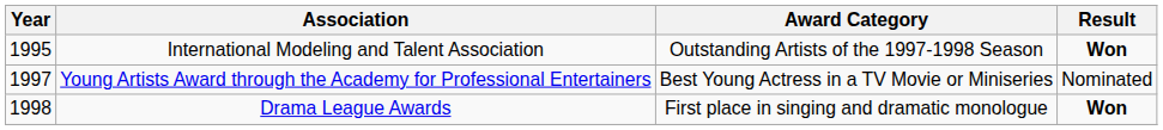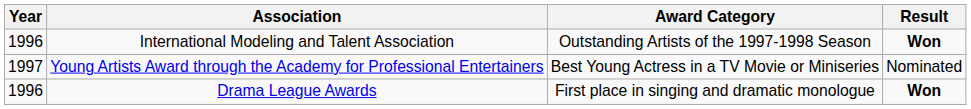 <table class="wikitable" border="1" style="text-align: center">
 <tr>
 <th><strong>Year</strong></th>
 <th><strong>Association</strong></th>
 <th><strong>Award Category</strong></th>
 <th><strong>Result</strong></th>
 </tr>
 <tr>
-<td>1995</td>
+<td>1996</td>
 <td>International Modeling and Talent Association</td>
 <td>Outstanding Artists of the 1997-1998 Season</td>
 <td><strong>Won</strong></td>
 </tr>
 <tr>
 <td>1997</td>
 <td><a href='#'>Young Artists Award through the Academy for Professional Entertainers</a></td>
 <td>Best Young Actress in a TV Movie or Miniseries</td>
 <td>Nominated</td>
 </tr>
 <tr>
-<td>1998</td>
+<td>1996</td>
 <td><a href='#'>Drama League Awards</a></td>
 <td>First place in singing and dramatic monologue</td>
 <td><strong>Won</strong></td>
 </tr>
 <tr>
 </tr>
 </table>
